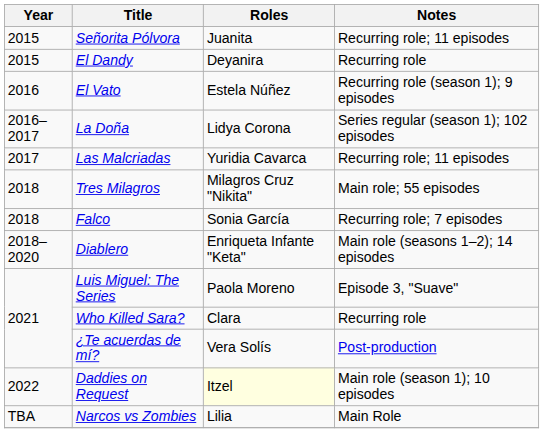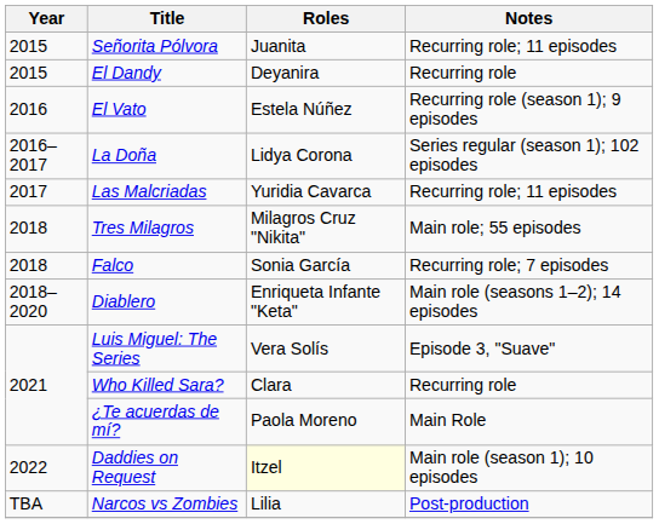 <table class="wikitable sortable">
 <tr>
 <th>Year</th>
 <th>Title</th>
 <th>Roles</th>
 <th>Notes</th>
 </tr>
 <tr>
 <td>2015</td>
 <td><em><a href='#'>Señorita Pólvora</a></em></td>
 <td>Juanita</td>
 <td>Recurring role; 11 episodes</td>
 </tr>
 <tr>
 <td>2015</td>
 <td><em><a href='#'>El Dandy</a></em></td>
 <td>Deyanira</td>
 <td>Recurring role</td>
 </tr>
 <tr>
 <td>2016</td>
 <td><em><a href='#'>El Vato</a></em></td>
 <td>Estela Núñez</td>
 <td>Recurring role (season 1); 9 episodes</td>
 </tr>
 <tr>
 <td>2016–2017</td>
 <td><em><a href='#'>La Doña</a></em></td>
 <td>Lidya Corona</td>
 <td>Series regular (season 1); 102 episodes</td>
 </tr>
 <tr>
 <td>2017</td>
 <td><em><a href='#'>Las Malcriadas</a></em></td>
 <td>Yuridia Cavarca</td>
 <td>Recurring role; 11 episodes</td>
 </tr>
 <tr>
 <td>2018</td>
 <td><em><a href='#'>Tres Milagros</a></em></td>
 <td>Milagros Cruz "Nikita"</td>
 <td>Main role; 55 episodes</td>
 </tr>
 <tr>
 <td>2018</td>
 <td><em><a href='#'>Falco</a></em></td>
 <td>Sonia García</td>
 <td>Recurring role; 7 episodes</td>
 </tr>
 <tr>
 <td>2018–2020</td>
 <td><em><a href='#'>Diablero</a></em></td>
 <td>Enriqueta Infante "Keta"</td>
 <td>Main role (seasons 1–2); 14 episodes</td>
 </tr>
 <tr>
 <td rowspan="3">2021</td>
 <td><em><a href='#'>Luis Miguel: The Series</a></em></td>
-<td>Paola Moreno</td>
+<td>Vera Solís</td>
 <td>Episode 3, "Suave"</td>
 </tr>
 <tr>
 <td><em><a href='#'>Who Killed Sara?</a></em></td>
 <td>Clara</td>
 <td>Recurring role</td>
 </tr>
 <tr>
 <td><em><a href='#'>¿Te acuerdas de mí?</a></em></td>
-<td>Vera Solís</td>
-<td><a href='#'>Post-production</a></td>
+<td>Paola Moreno</td>
+<td>Main Role</td>
 </tr>
 <tr>
 <td>2022</td>
 <td><em><a href='#'>Daddies on Request</a></em></td>
 <td style="background: lightyellow;">Itzel</td>
 <td>Main role (season 1); 10 episodes</td>
 </tr>
 <tr>
 <td>TBA</td>
 <td><em><a href='#'>Narcos vs Zombies</a></em></td>
 <td>Lilia</td>
-<td>Main Role</td>
+<td><a href='#'>Post-production</a></td>
 </tr>
 <tr>
 </tr>
 </table>
